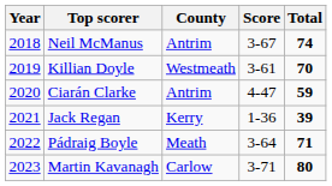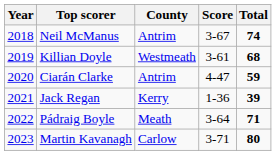 <table class="wikitable" style="text-align:center;">
 <tr>
 <th>Year</th>
 <th>Top scorer</th>
 <th>County</th>
 <th>Score</th>
 <th>Total</th>
 </tr>
 <tr>
 <td><a href='#'>2018</a></td>
 <td style="text-align:left;"> <a href='#'>Neil McManus</a></td>
 <td style="text-align:left;"><a href='#'>Antrim</a></td>
 <td>3-67</td>
 <td><strong>74</strong></td>
 </tr>
 <tr>
 <td><a href='#'>2019</a></td>
 <td style="text-align:left;"> <a href='#'>Killian Doyle</a></td>
 <td style="text-align:left;"><a href='#'>Westmeath</a></td>
 <td>3-61</td>
-<td><strong>70</strong></td>
+<td><strong>68</strong></td>
 </tr>
 <tr>
 <td><a href='#'>2020</a></td>
 <td style="text-align:left;"> <a href='#'>Ciarán Clarke</a></td>
 <td style="text-align:left;"><a href='#'>Antrim</a></td>
 <td>4-47</td>
 <td><strong>59</strong></td>
 </tr>
 <tr>
 <td><a href='#'>2021</a></td>
 <td style="text-align:left;"> <a href='#'>Jack Regan</a></td>
 <td style="text-align:left;"><a href='#'>Kerry</a></td>
 <td>1-36</td>
 <td><strong>39</strong></td>
 </tr>
 <tr>
 <td><a href='#'>2022</a></td>
 <td style="text-align:left;"> <a href='#'>Pádraig Boyle</a></td>
 <td style="text-align:left;"><a href='#'>Meath</a></td>
 <td>3-64</td>
 <td><strong>71</strong></td>
 </tr>
 <tr>
 <td><a href='#'>2023</a></td>
 <td style="text-align:left;"> <a href='#'>Martin Kavanagh</a></td>
 <td style="text-align:left;"><a href='#'>Carlow</a></td>
 <td>3-71</td>
 <td><strong>80</strong></td>
 </tr>
 </table>
